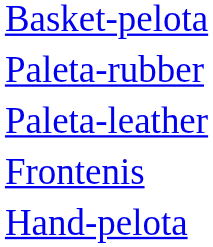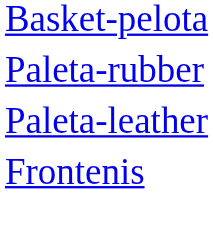 <table>
 <tr>
 <td><a href='#'>Basket-pelota</a></td>
 <td></td>
 <td></td>
 <td></td>
 </tr>
 <tr>
 <td><a href='#'>Paleta-rubber</a></td>
 <td></td>
 <td></td>
 <td></td>
 </tr>
 <tr>
 <td><a href='#'>Paleta-leather</a></td>
 <td></td>
 <td></td>
 <td></td>
 </tr>
 <tr>
 <td><a href='#'>Frontenis</a></td>
 <td></td>
 <td></td>
 <td></td>
 </tr>
 <tr>
-<td><a href='#'>Hand-pelota</a></td>
-<td></td>
-<td></td>
-<td></td>
-</tr>
-<tr>
 </tr>
 </table>
